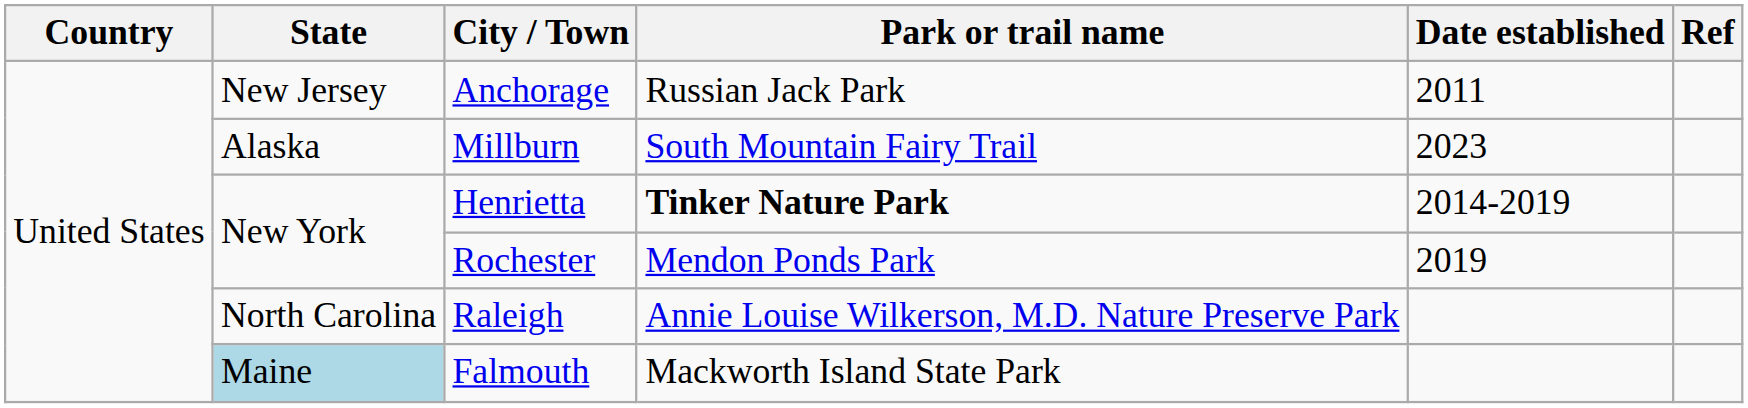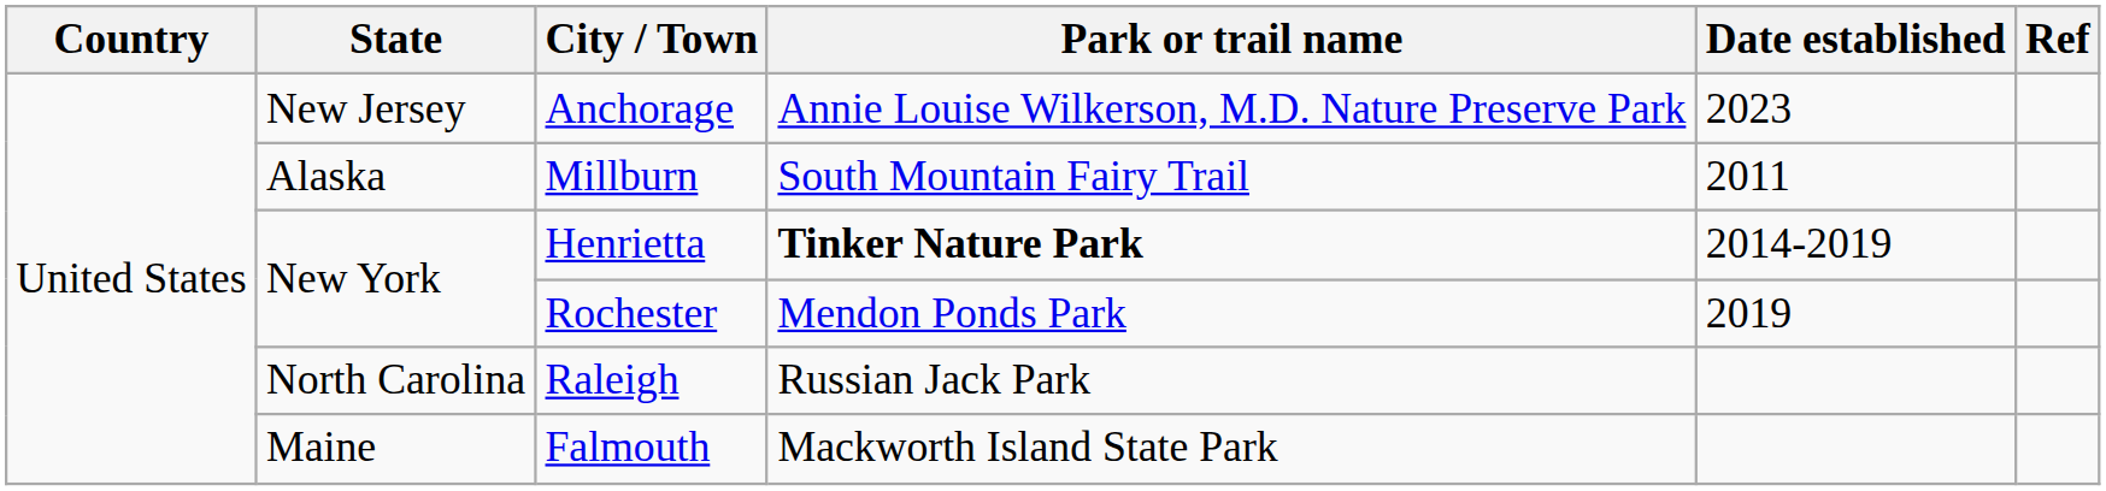 <table class="wikitable">
 <tr>
 <th>Country</th>
 <th>State</th>
 <th>City / Town</th>
 <th>Park or trail name</th>
 <th>Date established</th>
 <th>Ref</th>
 </tr>
 <tr>
 <td rowspan="6">United States</td>
 <td>New Jersey</td>
 <td><a href='#'>Anchorage</a></td>
-<td>Russian Jack Park</td>
-<td>2011</td>
+<td><a href='#'>Annie Louise Wilkerson, M.D. Nature Preserve Park</a></td>
+<td>2023</td>
 <td></td>
 </tr>
 <tr>
 <td>Alaska</td>
 <td><a href='#'>Millburn</a></td>
 <td><a href='#'>South Mountain Fairy Trail</a></td>
-<td>2023</td>
+<td>2011</td>
 <td></td>
 </tr>
 <tr>
 <td rowspan="2">New York</td>
 <td><a href='#'>Henrietta</a></td>
 <td><strong>Tinker Nature Park</strong></td>
 <td>2014-2019</td>
 <td></td>
 </tr>
 <tr>
 <td><a href='#'>Rochester</a></td>
 <td><a href='#'>Mendon Ponds Park</a></td>
 <td>2019</td>
 <td></td>
 </tr>
 <tr>
 <td>North Carolina</td>
 <td><a href='#'>Raleigh</a></td>
-<td><a href='#'>Annie Louise Wilkerson, M.D. Nature Preserve Park</a></td>
+<td>Russian Jack Park</td>
 <td></td>
 <td></td>
 </tr>
 <tr>
-<td style="background: lightblue;">Maine</td>
+<td>Maine</td>
 <td><a href='#'>Falmouth</a></td>
 <td>Mackworth Island State Park</td>
 <td></td>
 <td></td>
 </tr>
 </table>
